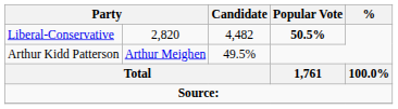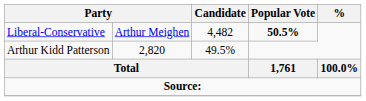 <table class="wikitable">
 <tr>
 <th colspan="2">Party</th>
 <th>Candidate</th>
 <th>Popular Vote</th>
 <th>%</th>
 </tr>
 <tr>
 <td><a href='#'>Liberal-Conservative</a></td>
-<td align=center>2,820</td>
+<td> <a href='#'>Arthur Meighen</a></td>
 <td align=center>4,482</td>
 <td align=center><strong>50.5%</strong></td>
 </tr>
 <tr>
 <td>Arthur Kidd Patterson</td>
-<td> <a href='#'>Arthur Meighen</a></td>
+<td align=center>2,820</td>
 <td align=center>49.5%</td>
 </tr>
 <tr>
 <th colspan=3 align=center>Total</th>
 <th align=center>1,761</th>
 <th align=center>100.0%</th>
 </tr>
 <tr>
 <td align="center" colspan=5><strong>Source:</strong> </td>
 </tr>
 <tr>
 </tr>
 </table>
